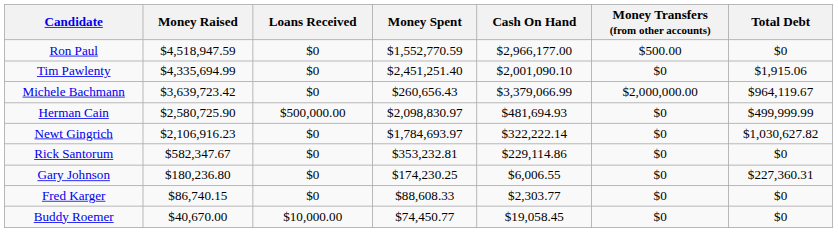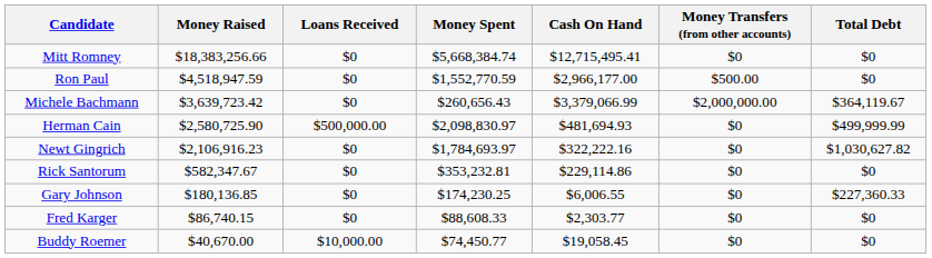 <table class="sortable wikitable" style="text-align:center" width=80%>
 <tr>
 <th><a href='#'>Candidate</a></th>
 <th>Money Raised</th>
 <th>Loans Received</th>
 <th>Money Spent</th>
 <th>Cash On Hand</th>
 <th>Money Transfers<br><small>(from other accounts)</small></th>
 <th>Total Debt</th>
 </tr>
 <tr>
+<td><a href='#'>Mitt Romney</a></td>
+<td>$18,383,256.66</td>
+<td>$0</td>
+<td>$5,668,384.74</td>
+<td>$12,715,495.41</td>
+<td>$0</td>
+<td>$0</td>
+</tr>
+<tr>
 <td><a href='#'>Ron Paul</a></td>
 <td>$4,518,947.59</td>
 <td>$0</td>
 <td>$1,552,770.59</td>
 <td>$2,966,177.00</td>
 <td>$500.00</td>
 <td>$0</td>
 </tr>
 <tr>
-<td><a href='#'>Tim Pawlenty</a></td>
-<td>$4,335,694.99</td>
-<td>$0</td>
-<td>$2,451,251.40</td>
-<td>$2,001,090.10</td>
-<td>$0</td>
-<td>$1,915.06</td>
-</tr>
-<tr>
 <td><a href='#'>Michele Bachmann</a></td>
 <td>$3,639,723.42</td>
 <td>$0</td>
 <td>$260,656.43</td>
 <td>$3,379,066.99</td>
 <td>$2,000,000.00</td>
-<td>$964,119.67</td>
+<td>$364,119.67</td>
 </tr>
 <tr>
 <td><a href='#'>Herman Cain</a></td>
 <td>$2,580,725.90</td>
 <td>$500,000.00</td>
 <td>$2,098,830.97</td>
 <td>$481,694.93</td>
 <td>$0</td>
 <td>$499,999.99</td>
 </tr>
 <tr>
 <td><a href='#'>Newt Gingrich</a></td>
 <td>$2,106,916.23</td>
 <td>$0</td>
 <td>$1,784,693.97</td>
-<td>$322,222.14</td>
+<td>$322,222.16</td>
 <td>$0</td>
 <td>$1,030,627.82</td>
 </tr>
 <tr>
 <td><a href='#'>Rick Santorum</a></td>
 <td>$582,347.67</td>
 <td>$0</td>
 <td>$353,232.81</td>
 <td>$229,114.86</td>
 <td>$0</td>
 <td>$0</td>
 </tr>
 <tr>
 <td><a href='#'>Gary Johnson</a></td>
-<td>$180,236.80</td>
+<td>$180,136.85</td>
 <td>$0</td>
 <td>$174,230.25</td>
 <td>$6,006.55</td>
 <td>$0</td>
-<td>$227,360.31</td>
+<td>$227,360.33</td>
 </tr>
 <tr>
 <td><a href='#'>Fred Karger</a></td>
 <td>$86,740.15</td>
 <td>$0</td>
 <td>$88,608.33</td>
 <td>$2,303.77</td>
 <td>$0</td>
 <td>$0</td>
 </tr>
 <tr>
 <td><a href='#'>Buddy Roemer</a></td>
 <td>$40,670.00</td>
 <td>$10,000.00</td>
 <td>$74,450.77</td>
 <td>$19,058.45</td>
 <td>$0</td>
 <td>$0</td>
 </tr>
 </table>
